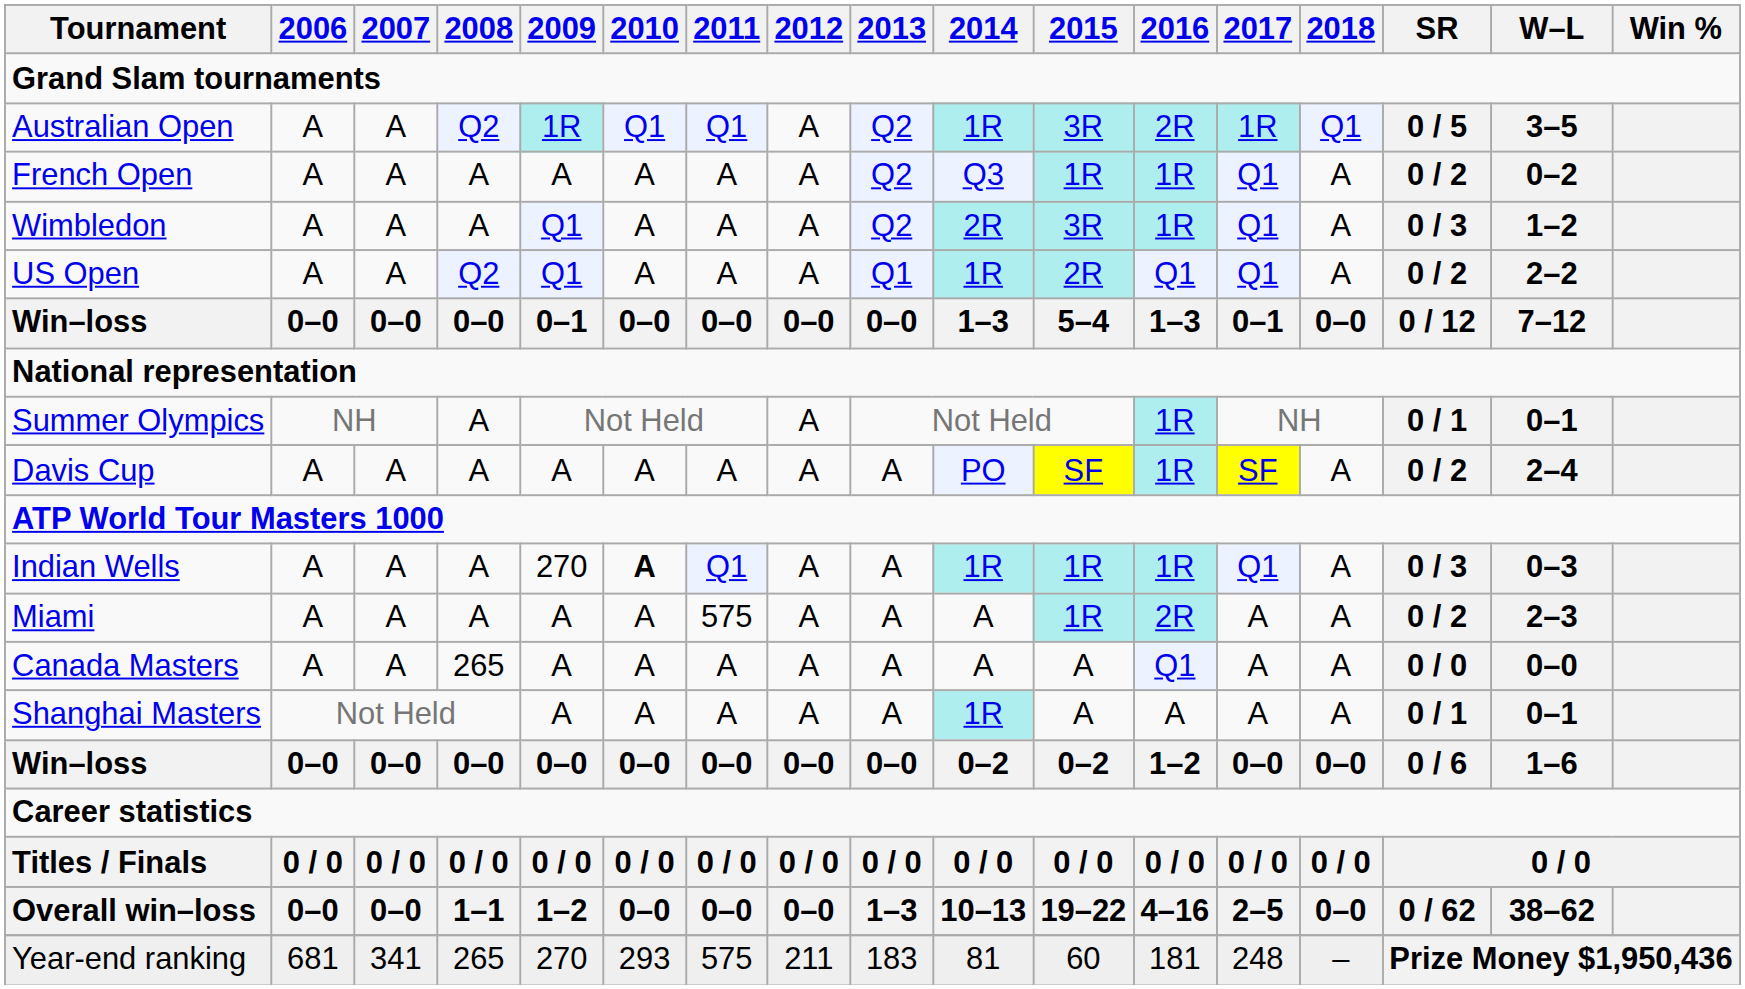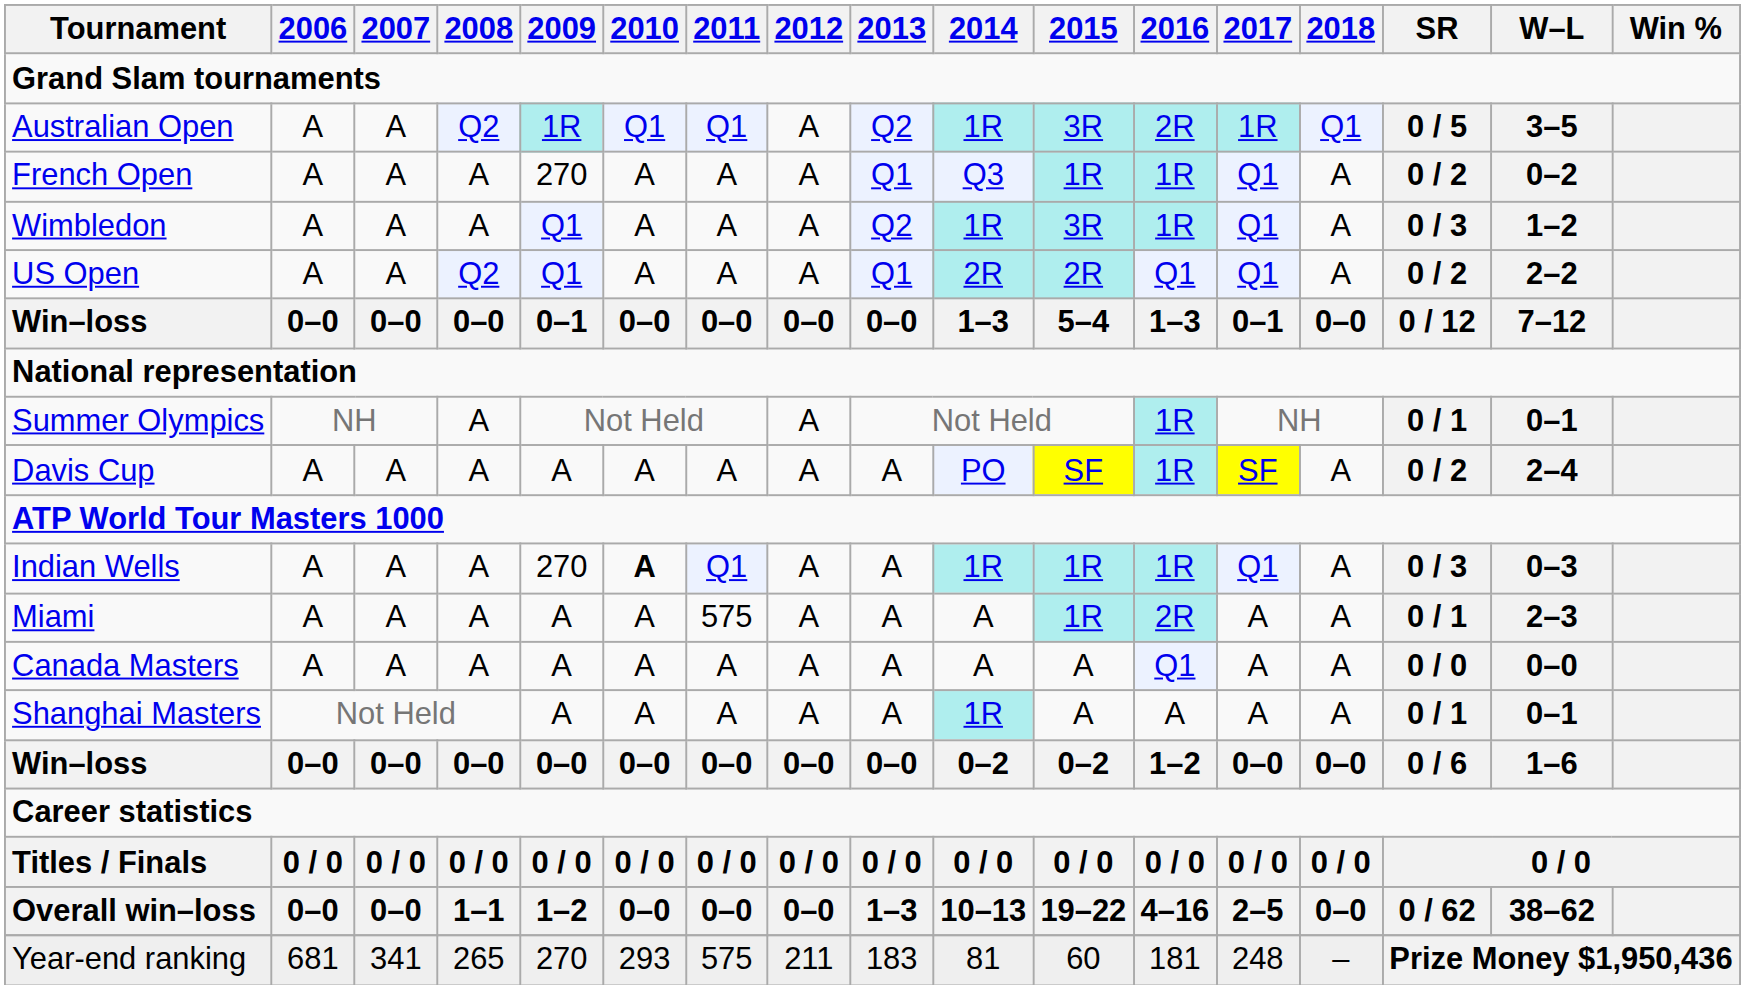 <table class="wikitable" style="text-align:center;">
 <tr>
 <th>Tournament</th>
 <th><a href='#'>2006</a></th>
 <th><a href='#'>2007</a></th>
 <th><a href='#'>2008</a></th>
 <th><a href='#'>2009</a></th>
 <th><a href='#'>2010</a></th>
 <th><a href='#'>2011</a></th>
 <th><a href='#'>2012</a></th>
 <th><a href='#'>2013</a></th>
 <th><a href='#'>2014</a></th>
 <th><a href='#'>2015</a></th>
 <th><a href='#'>2016</a></th>
 <th><a href='#'>2017</a></th>
 <th><a href='#'>2018</a></th>
 <th>SR</th>
 <th>W–L</th>
 <th>Win %</th>
 </tr>
 <tr>
 <td colspan="17" style="text-align:left;"><strong>Grand Slam tournaments</strong></td>
 </tr>
 <tr>
 <td align=left><a href='#'>Australian Open</a></td>
 <td>A</td>
 <td>A</td>
 <td bgcolor=ecf2ff><a href='#'>Q2</a></td>
 <td bgcolor=afeeee><a href='#'>1R</a></td>
 <td bgcolor=ecf2ff><a href='#'>Q1</a></td>
 <td bgcolor=ecf2ff><a href='#'>Q1</a></td>
 <td>A</td>
 <td bgcolor=ecf2ff><a href='#'>Q2</a></td>
 <td bgcolor=afeeee><a href='#'>1R</a></td>
 <td bgcolor=afeeee><a href='#'>3R</a></td>
 <td bgcolor=afeeee><a href='#'>2R</a></td>
 <td bgcolor=afeeee><a href='#'>1R</a></td>
 <td bgcolor=ecf2ff><a href='#'>Q1</a></td>
 <th>0 / 5</th>
 <th>3–5</th>
 <th></th>
 </tr>
 <tr>
 <td align=left><a href='#'>French Open</a></td>
 <td>A</td>
 <td>A</td>
 <td>A</td>
+<td>270</td>
 <td>A</td>
 <td>A</td>
 <td>A</td>
-<td>A</td>
-<td bgcolor=ecf2ff><a href='#'>Q2</a></td>
+<td bgcolor=ecf2ff><a href='#'>Q1</a></td>
 <td bgcolor=ecf2ff><a href='#'>Q3</a></td>
 <td bgcolor=afeeee><a href='#'>1R</a></td>
 <td bgcolor=afeeee><a href='#'>1R</a></td>
 <td bgcolor=ecf2ff><a href='#'>Q1</a></td>
 <td>A</td>
 <th>0 / 2</th>
 <th>0–2</th>
 <th></th>
 </tr>
 <tr>
 <td align=left><a href='#'>Wimbledon</a></td>
 <td>A</td>
 <td>A</td>
 <td>A</td>
 <td bgcolor=ecf2ff><a href='#'>Q1</a></td>
 <td>A</td>
 <td>A</td>
 <td>A</td>
 <td bgcolor=ecf2ff><a href='#'>Q2</a></td>
-<td bgcolor=afeeee><a href='#'>2R</a></td>
+<td bgcolor=afeeee><a href='#'>1R</a></td>
 <td bgcolor=afeeee><a href='#'>3R</a></td>
 <td bgcolor=afeeee><a href='#'>1R</a></td>
 <td bgcolor=ecf2ff><a href='#'>Q1</a></td>
 <td>A</td>
 <th>0 / 3</th>
 <th>1–2</th>
 <th></th>
 </tr>
 <tr>
 <td align=left><a href='#'>US Open</a></td>
 <td>A</td>
 <td>A</td>
 <td bgcolor=ecf2ff><a href='#'>Q2</a></td>
 <td bgcolor=ecf2ff><a href='#'>Q1</a></td>
 <td>A</td>
 <td>A</td>
 <td>A</td>
 <td bgcolor=ecf2ff><a href='#'>Q1</a></td>
-<td bgcolor=afeeee><a href='#'>1R</a></td>
+<td bgcolor=afeeee><a href='#'>2R</a></td>
 <td bgcolor=afeeee><a href='#'>2R</a></td>
 <td bgcolor=ecf2ff><a href='#'>Q1</a></td>
 <td bgcolor=ecf2ff><a href='#'>Q1</a></td>
 <td>A</td>
 <th>0 / 2</th>
 <th>2–2</th>
 <th></th>
 </tr>
 <tr>
 <th style=text-align:left>Win–loss</th>
 <th>0–0</th>
 <th>0–0</th>
 <th>0–0</th>
 <th>0–1</th>
 <th>0–0</th>
 <th>0–0</th>
 <th>0–0</th>
 <th>0–0</th>
 <th>1–3</th>
 <th>5–4</th>
 <th>1–3</th>
 <th>0–1</th>
 <th>0–0</th>
 <th>0 / 12</th>
 <th>7–12</th>
 <th></th>
 </tr>
 <tr>
 <td colspan="17" style="text-align:left;"><strong>National representation</strong></td>
 </tr>
 <tr>
 <td align=left><a href='#'>Summer Olympics</a></td>
 <td colspan=2 style=color:#767676>NH</td>
 <td>A</td>
 <td colspan=3 style=color:#767676>Not Held</td>
 <td>A</td>
 <td colspan=3 style=color:#767676>Not Held</td>
 <td bgcolor=afeeee><a href='#'>1R</a></td>
 <td colspan=2 style=color:#767676>NH</td>
 <th>0 / 1</th>
 <th>0–1</th>
 <th></th>
 </tr>
 <tr>
 <td align="left"><a href='#'>Davis Cup</a></td>
 <td>A</td>
 <td>A</td>
 <td>A</td>
 <td>A</td>
 <td>A</td>
 <td>A</td>
 <td>A</td>
 <td>A</td>
 <td bgcolor=ecf2ff><a href='#'>PO</a></td>
 <td style="background:yellow;"><a href='#'>SF</a></td>
 <td bgcolor=afeeee><a href='#'>1R</a></td>
 <td style="background:yellow;"><a href='#'>SF</a></td>
 <td>A</td>
 <th>0 / 2</th>
 <th>2–4</th>
 <th></th>
 </tr>
 <tr>
 <td colspan=20 style=text-align:left><strong><a href='#'>ATP World Tour Masters 1000</a></strong></td>
 </tr>
 <tr>
 <td align=left><a href='#'>Indian Wells</a></td>
 <td>A</td>
 <td>A</td>
 <td>A</td>
 <td>270</td>
 <td><strong>A</strong></td>
 <td bgcolor=ecf2ff><a href='#'>Q1</a></td>
 <td>A</td>
 <td>A</td>
 <td bgcolor=afeeee><a href='#'>1R</a></td>
 <td bgcolor=afeeee><a href='#'>1R</a></td>
 <td bgcolor=afeeee><a href='#'>1R</a></td>
 <td bgcolor=ecf2ff><a href='#'>Q1</a></td>
 <td>A</td>
 <th>0 / 3</th>
 <th>0–3</th>
 <th></th>
 </tr>
 <tr>
 <td align=left><a href='#'>Miami</a></td>
 <td>A</td>
 <td>A</td>
 <td>A</td>
 <td>A</td>
 <td>A</td>
 <td>575</td>
 <td>A</td>
 <td>A</td>
 <td>A</td>
 <td bgcolor=afeeee><a href='#'>1R</a></td>
 <td bgcolor=afeeee><a href='#'>2R</a></td>
 <td>A</td>
 <td>A</td>
-<th>0 / 2</th>
+<th>0 / 1</th>
 <th>2–3</th>
 <th></th>
 </tr>
 <tr>
 <td align=left><a href='#'>Canada Masters</a></td>
 <td>A</td>
 <td>A</td>
-<td>265</td>
+<td>A</td>
 <td>A</td>
 <td>A</td>
 <td>A</td>
 <td>A</td>
 <td>A</td>
 <td>A</td>
 <td>A</td>
 <td bgcolor=ecf2ff><a href='#'>Q1</a></td>
 <td>A</td>
 <td>A</td>
 <th>0 / 0</th>
 <th>0–0</th>
 <th></th>
 </tr>
 <tr>
 <td align=left><a href='#'>Shanghai Masters</a></td>
 <td colspan=3 style=color:#767676>Not Held</td>
 <td>A</td>
 <td>A</td>
 <td>A</td>
 <td>A</td>
 <td>A</td>
 <td bgcolor=afeeee><a href='#'>1R</a></td>
 <td>A</td>
 <td>A</td>
 <td>A</td>
 <td>A</td>
 <th>0 / 1</th>
 <th>0–1</th>
 <th></th>
 </tr>
 <tr>
 <th style=text-align:left>Win–loss</th>
 <th>0–0</th>
 <th>0–0</th>
 <th>0–0</th>
 <th>0–0</th>
 <th>0–0</th>
 <th>0–0</th>
 <th>0–0</th>
 <th>0–0</th>
 <th>0–2</th>
 <th>0–2</th>
 <th>1–2</th>
 <th>0–0</th>
 <th>0–0</th>
 <th>0 / 6</th>
 <th>1–6</th>
 <th></th>
 </tr>
 <tr>
 <td colspan="17" style="text-align:left;"><strong>Career statistics</strong></td>
 </tr>
 <tr>
 <th style="text-align:left;">Titles / Finals</th>
 <th>0 / 0</th>
 <th>0 / 0</th>
 <th>0 / 0</th>
 <th>0 / 0</th>
 <th>0 / 0</th>
 <th>0 / 0</th>
 <th>0 / 0</th>
 <th>0 / 0</th>
 <th>0 / 0</th>
 <th>0 / 0</th>
 <th>0 / 0</th>
 <th>0 / 0</th>
 <th>0 / 0</th>
 <th colspan=3>0 / 0</th>
 </tr>
 <tr>
 <th style=text-align:left>Overall win–loss</th>
 <th>0–0</th>
 <th>0–0</th>
 <th>1–1</th>
 <th>1–2</th>
 <th>0–0</th>
 <th>0–0</th>
 <th>0–0</th>
 <th>1–3</th>
 <th>10–13</th>
 <th>19–22</th>
 <th>4–16</th>
 <th>2–5</th>
 <th>0–0</th>
 <th>0 / 62</th>
 <th>38–62</th>
 <th></th>
 </tr>
 <tr>
 </tr>
 <tr style="background:#efefef;">
 <td align=left>Year-end ranking</td>
 <td>681</td>
 <td>341</td>
 <td>265</td>
 <td>270</td>
 <td>293</td>
 <td>575</td>
 <td>211</td>
 <td>183</td>
 <td>81</td>
 <td>60</td>
 <td>181</td>
 <td>248</td>
 <td>–</td>
 <th colspan=3>Prize Money $1,950,436</th>
 </tr>
 </table>
